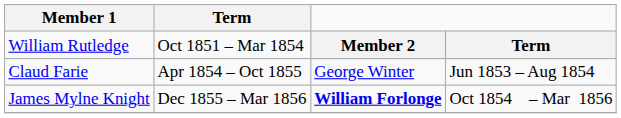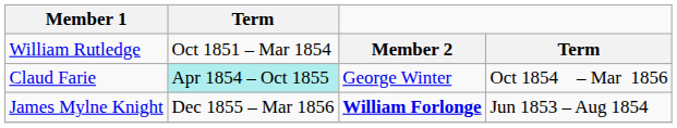 <table class="wikitable">
 <tr>
 <th>Member 1</th>
 <th>Term</th>
 </tr>
 <tr>
 <td><a href='#'>William Rutledge</a></td>
 <td>Oct 1851 – Mar 1854</td>
 <th>Member 2</th>
 <th>Term</th>
 </tr>
 <tr>
 <td><a href='#'>Claud Farie</a></td>
-<td>Apr 1854 – Oct 1855</td>
+<td style="background: paleturquoise;">Apr 1854 – Oct 1855</td>
 <td><a href='#'>George Winter</a></td>
-<td>Jun 1853 – Aug 1854</td>
+<td>Oct 1854    – Mar  1856</td>
 </tr>
 <tr>
 <td><a href='#'>James Mylne Knight</a></td>
 <td>Dec 1855 – Mar 1856</td>
 <td><strong><a href='#'>William Forlonge</a></strong></td>
-<td>Oct 1854    – Mar  1856</td>
+<td>Jun 1853 – Aug 1854</td>
 </tr>
 <tr>
 </tr>
 </table>
